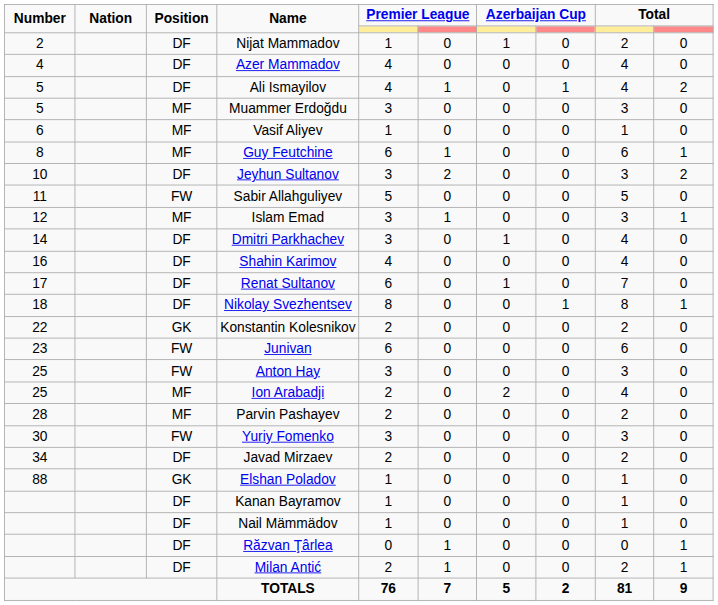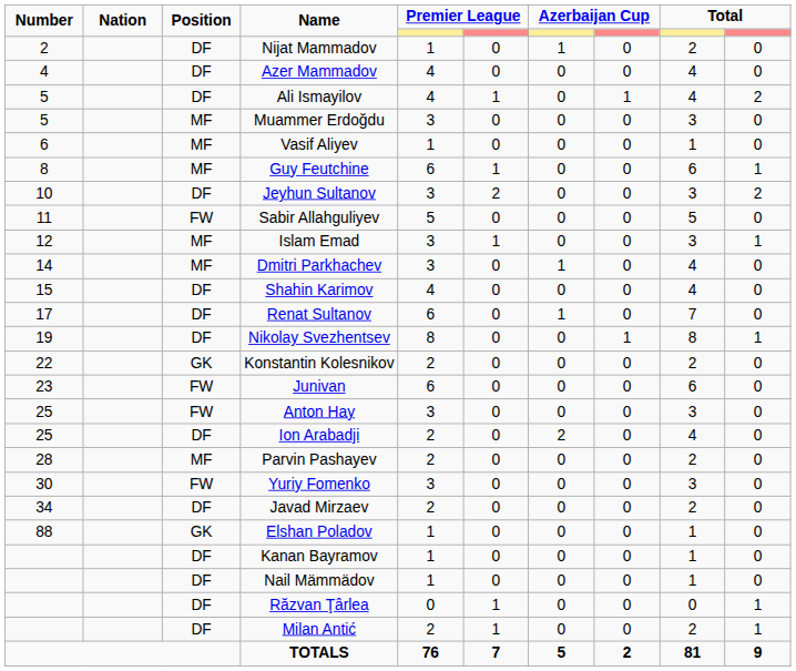 <table class="wikitable" style="font-size: 100%; text-align: center;">
 <tr>
 <td rowspan="2" width="10%" align="center"><strong>Number</strong></td>
 <td rowspan="2" width="10%" align="center"><strong>Nation</strong></td>
 <td rowspan="2" width="10%" align="center"><strong>Position</strong></td>
 <td rowspan="2" width="20%" align="center"><strong>Name</strong></td>
 <td colspan="2" align="center"><strong><a href='#'>Premier League</a></strong></td>
 <td colspan="2" align="center"><strong><a href='#'>Azerbaijan Cup</a></strong></td>
 <td colspan="2" align="center"><strong>Total</strong></td>
 </tr>
 <tr>
 <th width=60 style="background: #FFEE99"></th>
 <th width=60 style="background: #FF8888"></th>
 <th width=60 style="background: #FFEE99"></th>
 <th width=60 style="background: #FF8888"></th>
 <th width=60 style="background: #FFEE99"></th>
 <th width=60 style="background: #FF8888"></th>
 </tr>
 <tr>
 <td>2</td>
 <td></td>
 <td>DF</td>
 <td>Nijat Mammadov</td>
 <td>1</td>
 <td>0</td>
 <td>1</td>
 <td>0</td>
 <td>2</td>
 <td>0</td>
 </tr>
 <tr>
 <td>4</td>
 <td></td>
 <td>DF</td>
 <td><a href='#'>Azer Mammadov</a></td>
 <td>4</td>
 <td>0</td>
 <td>0</td>
 <td>0</td>
 <td>4</td>
 <td>0</td>
 </tr>
 <tr>
 <td>5</td>
 <td></td>
 <td>DF</td>
 <td>Ali Ismayilov</td>
 <td>4</td>
 <td>1</td>
 <td>0</td>
 <td>1</td>
 <td>4</td>
 <td>2</td>
 </tr>
 <tr>
 <td>5</td>
 <td></td>
 <td>MF</td>
 <td>Muammer Erdoğdu</td>
 <td>3</td>
 <td>0</td>
 <td>0</td>
 <td>0</td>
 <td>3</td>
 <td>0</td>
 </tr>
 <tr>
 <td>6</td>
 <td></td>
 <td>MF</td>
 <td>Vasif Aliyev</td>
 <td>1</td>
 <td>0</td>
 <td>0</td>
 <td>0</td>
 <td>1</td>
 <td>0</td>
 </tr>
 <tr>
 <td>8</td>
 <td></td>
 <td>MF</td>
 <td><a href='#'>Guy Feutchine</a></td>
 <td>6</td>
 <td>1</td>
 <td>0</td>
 <td>0</td>
 <td>6</td>
 <td>1</td>
 </tr>
 <tr>
 <td>10</td>
 <td></td>
 <td>DF</td>
 <td><a href='#'>Jeyhun Sultanov</a></td>
 <td>3</td>
 <td>2</td>
 <td>0</td>
 <td>0</td>
 <td>3</td>
 <td>2</td>
 </tr>
 <tr>
 <td>11</td>
 <td></td>
 <td>FW</td>
 <td>Sabir Allahguliyev</td>
 <td>5</td>
 <td>0</td>
 <td>0</td>
 <td>0</td>
 <td>5</td>
 <td>0</td>
 </tr>
 <tr>
 <td>12</td>
 <td></td>
 <td>MF</td>
 <td>Islam Emad</td>
 <td>3</td>
 <td>1</td>
 <td>0</td>
 <td>0</td>
 <td>3</td>
 <td>1</td>
 </tr>
 <tr>
 <td>14</td>
 <td></td>
-<td>DF</td>
+<td>MF</td>
 <td><a href='#'>Dmitri Parkhachev</a></td>
 <td>3</td>
 <td>0</td>
 <td>1</td>
 <td>0</td>
 <td>4</td>
 <td>0</td>
 </tr>
 <tr>
-<td>16</td>
+<td>15</td>
 <td></td>
 <td>DF</td>
 <td><a href='#'>Shahin Karimov</a></td>
 <td>4</td>
 <td>0</td>
 <td>0</td>
 <td>0</td>
 <td>4</td>
 <td>0</td>
 </tr>
 <tr>
 <td>17</td>
 <td></td>
 <td>DF</td>
 <td><a href='#'>Renat Sultanov</a></td>
 <td>6</td>
 <td>0</td>
 <td>1</td>
 <td>0</td>
 <td>7</td>
 <td>0</td>
 </tr>
 <tr>
-<td>18</td>
+<td>19</td>
 <td></td>
 <td>DF</td>
 <td><a href='#'>Nikolay Svezhentsev</a></td>
 <td>8</td>
 <td>0</td>
 <td>0</td>
 <td>1</td>
 <td>8</td>
 <td>1</td>
 </tr>
 <tr>
 <td>22</td>
 <td></td>
 <td>GK</td>
 <td>Konstantin Kolesnikov</td>
 <td>2</td>
 <td>0</td>
 <td>0</td>
 <td>0</td>
 <td>2</td>
 <td>0</td>
 </tr>
 <tr>
 <td>23</td>
 <td></td>
 <td>FW</td>
 <td><a href='#'>Junivan</a></td>
 <td>6</td>
 <td>0</td>
 <td>0</td>
 <td>0</td>
 <td>6</td>
 <td>0</td>
 </tr>
 <tr>
 <td>25</td>
 <td></td>
 <td>FW</td>
 <td><a href='#'>Anton Hay</a></td>
 <td>3</td>
 <td>0</td>
 <td>0</td>
 <td>0</td>
 <td>3</td>
 <td>0</td>
 </tr>
 <tr>
 <td>25</td>
 <td></td>
-<td>MF</td>
+<td>DF</td>
 <td><a href='#'>Ion Arabadji</a></td>
 <td>2</td>
 <td>0</td>
 <td>2</td>
 <td>0</td>
 <td>4</td>
 <td>0</td>
 </tr>
 <tr>
 <td>28</td>
 <td></td>
 <td>MF</td>
 <td>Parvin Pashayev</td>
 <td>2</td>
 <td>0</td>
 <td>0</td>
 <td>0</td>
 <td>2</td>
 <td>0</td>
 </tr>
 <tr>
 <td>30</td>
 <td></td>
 <td>FW</td>
 <td><a href='#'>Yuriy Fomenko</a></td>
 <td>3</td>
 <td>0</td>
 <td>0</td>
 <td>0</td>
 <td>3</td>
 <td>0</td>
 </tr>
 <tr>
 <td>34</td>
 <td></td>
 <td>DF</td>
 <td>Javad Mirzaev</td>
 <td>2</td>
 <td>0</td>
 <td>0</td>
 <td>0</td>
 <td>2</td>
 <td>0</td>
 </tr>
 <tr>
 <td>88</td>
 <td></td>
 <td>GK</td>
 <td><a href='#'>Elshan Poladov</a></td>
 <td>1</td>
 <td>0</td>
 <td>0</td>
 <td>0</td>
 <td>1</td>
 <td>0</td>
 </tr>
 <tr>
 <td></td>
 <td></td>
 <td>DF</td>
 <td>Kanan Bayramov</td>
 <td>1</td>
 <td>0</td>
 <td>0</td>
 <td>0</td>
 <td>1</td>
 <td>0</td>
 </tr>
 <tr>
 <td></td>
 <td></td>
 <td>DF</td>
 <td>Nail Mämmädov</td>
 <td>1</td>
 <td>0</td>
 <td>0</td>
 <td>0</td>
 <td>1</td>
 <td>0</td>
 </tr>
 <tr>
 <td></td>
 <td></td>
 <td>DF</td>
 <td><a href='#'>Răzvan Ţârlea</a></td>
 <td>0</td>
 <td>1</td>
 <td>0</td>
 <td>0</td>
 <td>0</td>
 <td>1</td>
 </tr>
 <tr>
 <td></td>
 <td></td>
 <td>DF</td>
 <td><a href='#'>Milan Antić</a></td>
 <td>2</td>
 <td>1</td>
 <td>0</td>
 <td>0</td>
 <td>2</td>
 <td>1</td>
 </tr>
 <tr>
 <td colspan="3"></td>
 <td><strong>TOTALS</strong></td>
 <td><strong>76</strong></td>
 <td><strong>7</strong></td>
 <td><strong>5</strong></td>
 <td><strong>2</strong></td>
 <td><strong>81</strong></td>
 <td><strong>9</strong></td>
 </tr>
 </table>
